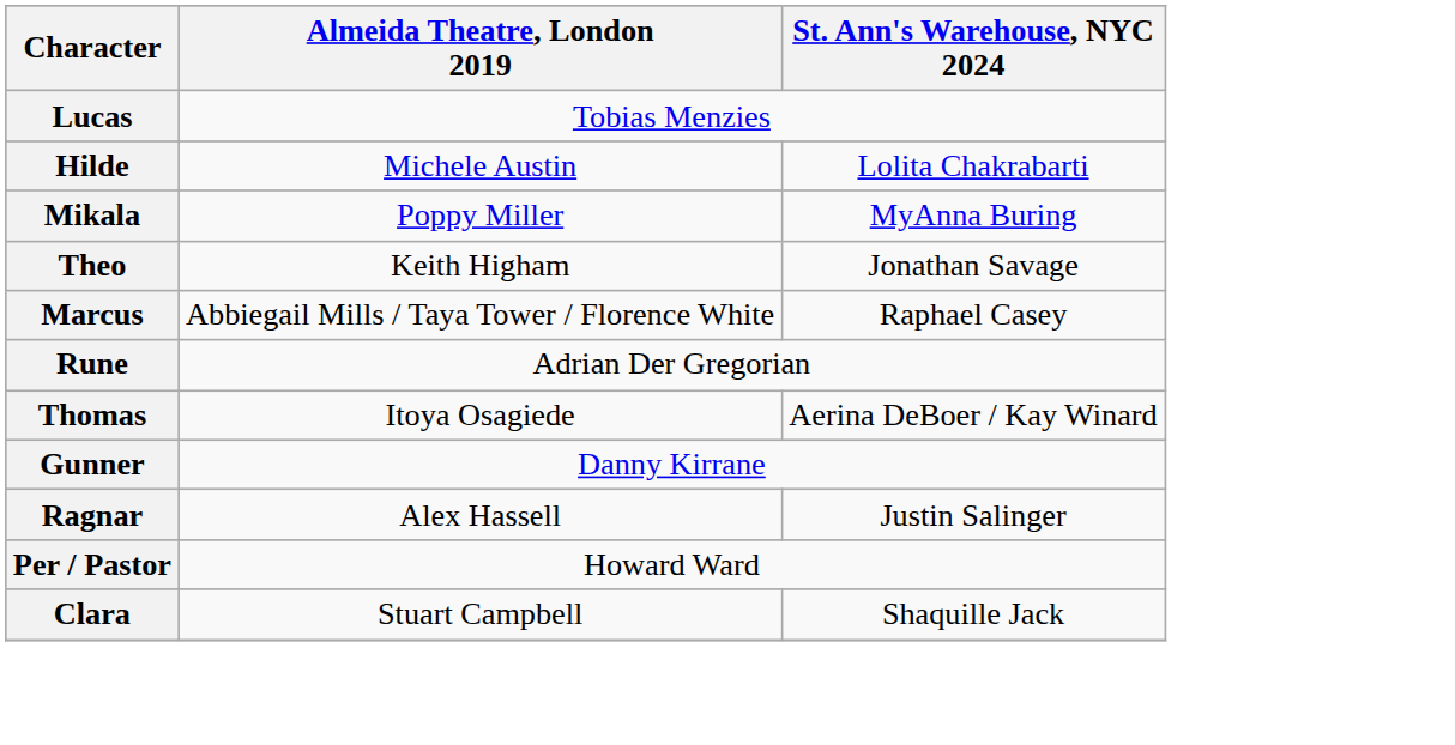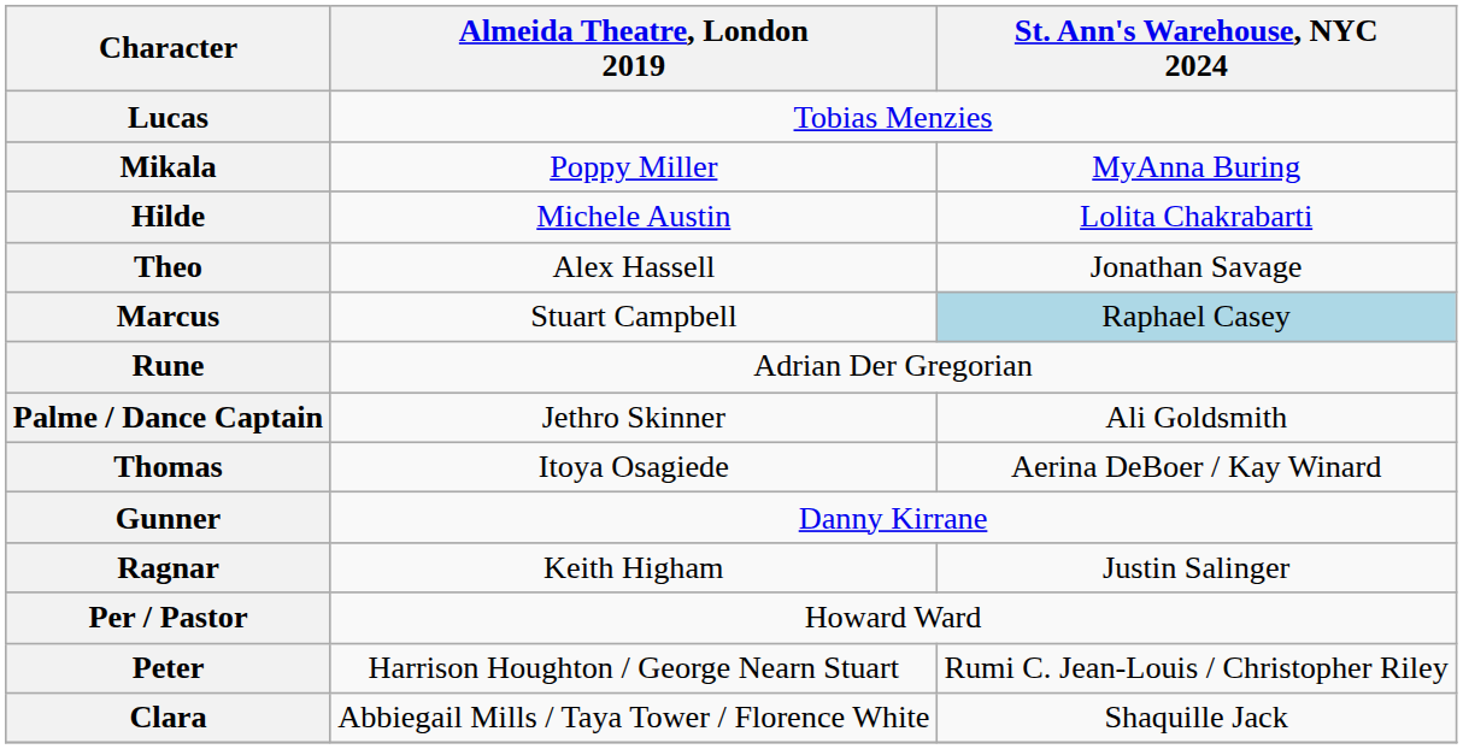 <table class="wikitable">
 <tr>
 <th>Character</th>
 <th><a href='#'>Almeida Theatre</a>, London <br>2019</th>
 <th><a href='#'>St. Ann's Warehouse</a>, NYC <br> 2024</th>
 </tr>
 <tr>
 <th>Lucas</th>
 <td colspan=2, align="center" ,><a href='#'>Tobias Menzies</a></td>
 </tr>
 <tr>
+<th>Mikala</th>
+<td align="center"><a href='#'>Poppy Miller</a></td>
+<td align="center"><a href='#'>MyAnna Buring</a></td>
+</tr>
+<tr>
 <th>Hilde</th>
 <td align="center"><a href='#'>Michele Austin</a></td>
 <td align="center"><a href='#'>Lolita Chakrabarti</a></td>
 </tr>
 <tr>
-<th>Mikala</th>
-<td align="center"><a href='#'>Poppy Miller</a></td>
-<td align="center"><a href='#'>MyAnna Buring</a></td>
-</tr>
-<tr>
 <th>Theo</th>
-<td align="center">Keith Higham</td>
+<td align="center">Alex Hassell</td>
 <td align="center">Jonathan Savage</td>
 </tr>
 <tr>
 <th>Marcus</th>
-<td align="center">Abbiegail Mills / Taya Tower / Florence White</td>
-<td align="center">Raphael Casey</td>
+<td align="center">Stuart Campbell</td>
+<td align="center" style="background: lightblue;">Raphael Casey</td>
 </tr>
 <tr>
 <th>Rune</th>
 <td colspan=2, align="center">Adrian Der Gregorian</td>
+</tr>
+<tr>
+<th>Palme / Dance Captain</th>
+<td align="center">Jethro Skinner</td>
+<td align="center">Ali Goldsmith</td>
 </tr>
 <tr>
 <th>Thomas</th>
 <td align="center">Itoya Osagiede</td>
 <td align="center">Aerina DeBoer / Kay Winard</td>
 </tr>
 <tr>
 <th>Gunner</th>
 <td colspan=2, align="center"><a href='#'>Danny Kirrane</a></td>
 </tr>
 <tr>
 <th>Ragnar</th>
-<td align="center">Alex Hassell</td>
+<td align="center">Keith Higham</td>
 <td align="center">Justin Salinger</td>
 </tr>
 <tr>
 <th>Per / Pastor</th>
 <td colspan=2, align="center">Howard Ward</td>
 </tr>
 <tr>
+<th>Peter</th>
+<td align="center">Harrison Houghton / George Nearn Stuart</td>
+<td align="center">Rumi C. Jean-Louis / Christopher Riley</td>
+</tr>
+<tr>
 <th>Clara</th>
-<td align="center">Stuart Campbell</td>
+<td align="center">Abbiegail Mills / Taya Tower / Florence White</td>
 <td align="center">Shaquille Jack</td>
 </tr>
 <tr>
 </tr>
 </table>
